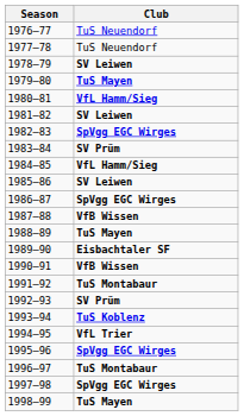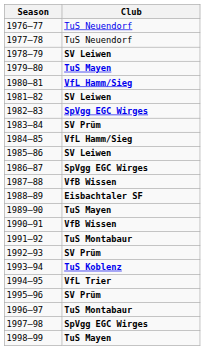 <table class="wikitable">
 <tr align="center" bgcolor="#dfdfdf">
 <th width="80">Season</th>
 <th width="200">Club</th>
 </tr>
 <tr>
 <td>1976–77</td>
 <td><a href='#'>TuS Neuendorf</a></td>
 </tr>
 <tr>
 <td>1977–78</td>
 <td>TuS Neuendorf</td>
 </tr>
 <tr>
 <td>1978–79</td>
 <td><strong>SV Leiwen</strong></td>
 </tr>
 <tr>
 <td>1979–80</td>
 <td><strong><a href='#'>TuS Mayen</a></strong></td>
 </tr>
 <tr>
 <td>1980–81</td>
 <td><strong><a href='#'>VfL Hamm/Sieg</a></strong></td>
 </tr>
 <tr>
 <td>1981–82</td>
 <td><strong>SV Leiwen</strong></td>
 </tr>
 <tr>
 <td>1982–83</td>
 <td><strong><a href='#'>SpVgg EGC Wirges</a></strong></td>
 </tr>
 <tr>
 <td>1983–84</td>
 <td><strong>SV Prüm</strong></td>
 </tr>
 <tr>
 <td>1984–85</td>
 <td><strong>VfL Hamm/Sieg</strong></td>
 </tr>
 <tr>
 <td>1985–86</td>
 <td><strong>SV Leiwen</strong></td>
 </tr>
 <tr>
 <td>1986–87</td>
 <td><strong>SpVgg EGC Wirges</strong></td>
 </tr>
 <tr>
 <td>1987–88</td>
 <td><strong>VfB Wissen</strong></td>
 </tr>
 <tr>
 <td>1988–89</td>
-<td><strong>TuS Mayen</strong></td>
+<td><strong>Eisbachtaler SF</strong></td>
 </tr>
 <tr>
 <td>1989–90</td>
-<td><strong>Eisbachtaler SF</strong></td>
+<td><strong>TuS Mayen</strong></td>
 </tr>
 <tr>
 <td>1990–91</td>
 <td><strong>VfB Wissen</strong></td>
 </tr>
 <tr>
 <td>1991–92</td>
 <td><strong>TuS Montabaur</strong></td>
 </tr>
 <tr>
 <td>1992–93</td>
 <td><strong>SV Prüm</strong></td>
 </tr>
 <tr>
 <td>1993–94</td>
 <td><strong><a href='#'>TuS Koblenz</a></strong></td>
 </tr>
 <tr>
 <td>1994–95</td>
 <td><strong>VfL Trier</strong></td>
 </tr>
 <tr>
 <td>1995–96</td>
-<td><strong><a href='#'>SpVgg EGC Wirges</a></strong></td>
+<td><strong>SV Prüm</strong></td>
 </tr>
 <tr>
 <td>1996–97</td>
 <td><strong>TuS Montabaur</strong></td>
 </tr>
 <tr>
 <td>1997–98</td>
 <td><strong>SpVgg EGC Wirges</strong></td>
 </tr>
 <tr>
 <td>1998–99</td>
 <td><strong>TuS Mayen</strong></td>
 </tr>
 </table>
